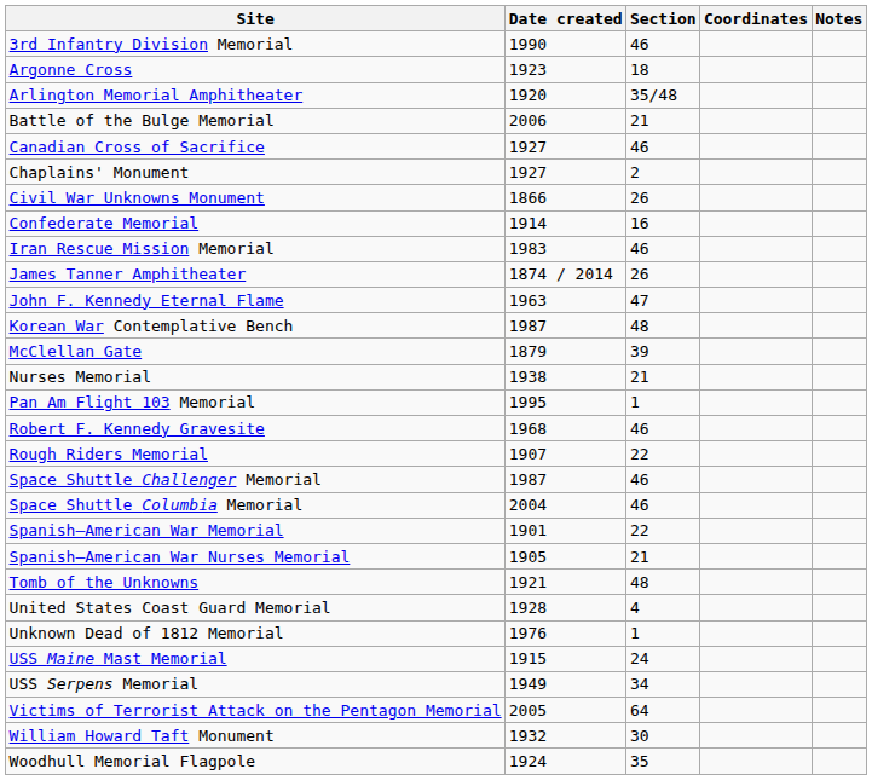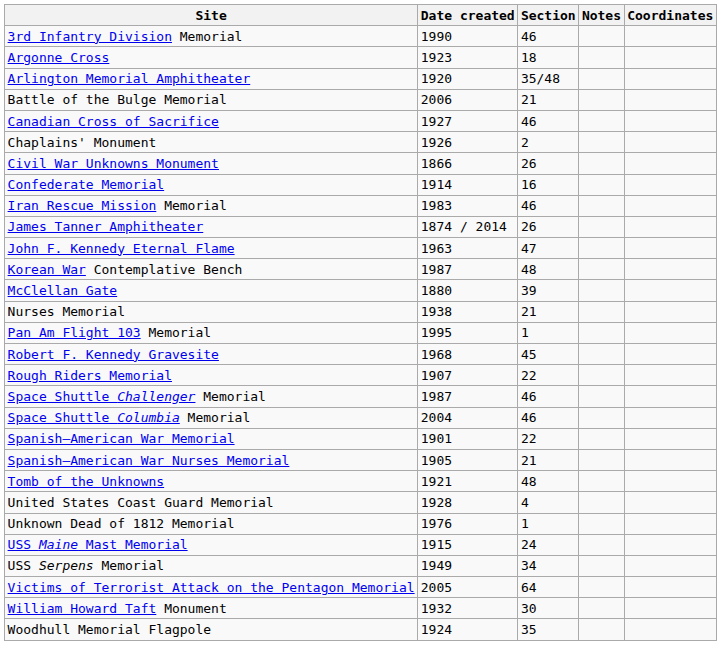 <table class="wikitable sortable">
 <tr>
 <th>Site</th>
 <th>Date created</th>
 <th>Section</th>
+<th>Notes</th>
 <th>Coordinates</th>
-<th>Notes</th>
 </tr>
 <tr>
 <td><a href='#'>3rd Infantry Division</a> Memorial</td>
 <td>1990</td>
 <td>46</td>
 <td></td>
 <td></td>
 </tr>
 <tr>
 <td><a href='#'>Argonne Cross</a></td>
 <td>1923</td>
 <td>18</td>
 <td></td>
 <td></td>
 </tr>
 <tr>
 <td><a href='#'>Arlington Memorial Amphitheater</a></td>
 <td>1920</td>
 <td>35/48</td>
 <td></td>
 <td></td>
 </tr>
 <tr>
 <td>Battle of the Bulge Memorial</td>
 <td>2006</td>
 <td>21</td>
 <td></td>
 <td></td>
 </tr>
 <tr>
 <td><a href='#'>Canadian Cross of Sacrifice</a></td>
 <td>1927</td>
 <td>46</td>
 <td></td>
 <td></td>
 </tr>
 <tr>
 <td>Chaplains' Monument</td>
-<td>1927</td>
+<td>1926</td>
 <td>2</td>
 <td></td>
 <td></td>
 </tr>
 <tr>
 <td><a href='#'>Civil War Unknowns Monument</a></td>
 <td>1866</td>
 <td>26</td>
 <td></td>
 <td></td>
 </tr>
 <tr>
 <td><a href='#'>Confederate Memorial</a></td>
 <td>1914</td>
 <td>16</td>
 <td></td>
 <td></td>
 </tr>
 <tr>
 <td><a href='#'>Iran Rescue Mission</a> Memorial</td>
 <td>1983</td>
 <td>46</td>
 <td></td>
 <td></td>
 </tr>
 <tr>
 <td><a href='#'>James Tanner Amphitheater</a></td>
 <td>1874 / 2014</td>
 <td>26</td>
 <td></td>
 <td></td>
 </tr>
 <tr>
 <td><a href='#'>John F. Kennedy Eternal Flame</a></td>
 <td>1963</td>
 <td>47</td>
 <td></td>
 <td></td>
 </tr>
 <tr>
 <td><a href='#'>Korean War</a> Contemplative Bench</td>
 <td>1987</td>
 <td>48</td>
 <td></td>
 <td></td>
 </tr>
 <tr>
 <td><a href='#'>McClellan Gate</a></td>
-<td>1879</td>
+<td>1880</td>
 <td>39</td>
 <td></td>
 <td></td>
 </tr>
 <tr>
 <td>Nurses Memorial</td>
 <td>1938</td>
 <td>21</td>
 <td></td>
 <td></td>
 </tr>
 <tr>
 <td><a href='#'>Pan Am Flight 103</a> Memorial</td>
 <td>1995</td>
 <td>1</td>
 <td></td>
 <td></td>
 </tr>
 <tr>
 <td><a href='#'>Robert F. Kennedy Gravesite</a></td>
 <td>1968</td>
-<td>46</td>
+<td>45</td>
 <td></td>
 <td></td>
 </tr>
 <tr>
 <td><a href='#'>Rough Riders Memorial</a></td>
 <td>1907</td>
 <td>22</td>
 <td></td>
 <td></td>
 </tr>
 <tr>
 <td><a href='#'>Space Shuttle <em>Challenger</em></a> Memorial</td>
 <td>1987</td>
 <td>46</td>
 <td></td>
 <td></td>
 </tr>
 <tr>
 <td><a href='#'>Space Shuttle <em>Columbia</em></a> Memorial</td>
 <td>2004</td>
 <td>46</td>
 <td></td>
 <td></td>
 </tr>
 <tr>
 <td><a href='#'>Spanish–American War Memorial</a></td>
 <td>1901</td>
 <td>22</td>
 <td></td>
 <td></td>
 </tr>
 <tr>
 <td><a href='#'>Spanish–American War Nurses Memorial</a></td>
 <td>1905</td>
 <td>21</td>
 <td></td>
 <td></td>
 </tr>
 <tr>
 <td><a href='#'>Tomb of the Unknowns</a></td>
 <td>1921</td>
 <td>48</td>
 <td></td>
 <td></td>
 </tr>
 <tr>
 <td>United States Coast Guard Memorial</td>
 <td>1928</td>
 <td>4</td>
 <td></td>
 <td></td>
 </tr>
 <tr>
 <td>Unknown Dead of 1812 Memorial</td>
 <td>1976</td>
 <td>1</td>
 <td></td>
 <td></td>
 </tr>
 <tr>
 <td><a href='#'>USS <em>Maine</em> Mast Memorial</a></td>
 <td>1915</td>
 <td>24</td>
 <td></td>
 <td></td>
 </tr>
 <tr>
 <td>USS <em>Serpens</em> Memorial</td>
 <td>1949</td>
 <td>34</td>
 <td></td>
 <td></td>
 </tr>
 <tr>
 <td><a href='#'>Victims of Terrorist Attack on the Pentagon Memorial</a></td>
 <td>2005</td>
 <td>64</td>
 <td></td>
 <td></td>
 </tr>
 <tr>
 <td><a href='#'>William Howard Taft</a> Monument</td>
 <td>1932</td>
 <td>30</td>
 <td></td>
 <td></td>
 </tr>
 <tr>
 <td>Woodhull Memorial Flagpole</td>
 <td>1924</td>
 <td>35</td>
 <td></td>
 <td></td>
 </tr>
 </table>
